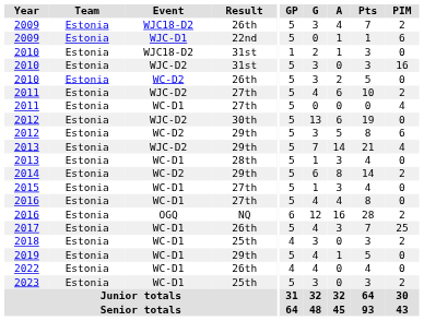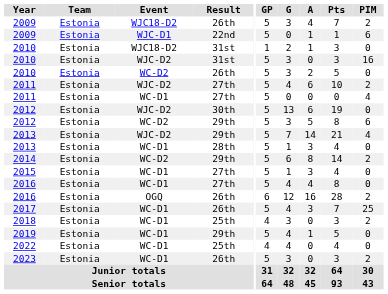 <table border="0" cellpadding="1" cellspacing="0" style="text-align:center; width:40em">
 <tr ALIGN="center" bgcolor="#e0e0e0">
 <th>Year</th>
 <th>Team</th>
 <th>Event</th>
 <th>Result</th>
 <th rowspan="99" bgcolor="#ffffff"></th>
 <th>GP</th>
 <th>G</th>
 <th>A</th>
 <th>Pts</th>
 <th>PIM</th>
 </tr>
 <tr style="text-align:center;">
 <td><a href='#'>2009</a></td>
 <td><a href='#'>Estonia</a></td>
 <td><a href='#'>WJC18-D2</a></td>
 <td>26th</td>
 <td>5</td>
 <td>3</td>
 <td>4</td>
 <td>7</td>
 <td>2</td>
 </tr>
 <tr style="background:#f0f0f0; text-align:center;">
 <td><a href='#'>2009</a></td>
 <td><a href='#'>Estonia</a></td>
 <td><a href='#'>WJC-D1</a></td>
 <td>22nd</td>
 <td>5</td>
 <td>0</td>
 <td>1</td>
 <td>1</td>
 <td>6</td>
 </tr>
 <tr style="text-align:center;">
 <td><a href='#'>2010</a></td>
 <td>Estonia</td>
 <td>WJC18-D2</td>
 <td>31st</td>
 <td>1</td>
 <td>2</td>
 <td>1</td>
 <td>3</td>
 <td>0</td>
 </tr>
 <tr style="background:#f0f0f0; text-align:center;">
 <td><a href='#'>2010</a></td>
 <td>Estonia</td>
 <td>WJC-D2</td>
 <td>31st</td>
 <td>5</td>
 <td>3</td>
 <td>0</td>
 <td>3</td>
 <td>16</td>
 </tr>
 <tr style="text-align:center;">
 <td><a href='#'>2010</a></td>
 <td><a href='#'>Estonia</a></td>
 <td><a href='#'>WC-D2</a></td>
 <td>26th</td>
 <td>5</td>
 <td>3</td>
 <td>2</td>
 <td>5</td>
 <td>0</td>
 </tr>
 <tr style="background:#f0f0f0; text-align:center;">
 <td><a href='#'>2011</a></td>
 <td>Estonia</td>
 <td>WJC-D2</td>
 <td>27th</td>
 <td>5</td>
 <td>4</td>
 <td>6</td>
 <td>10</td>
 <td>2</td>
 </tr>
 <tr style="text-align:center;">
 <td><a href='#'>2011</a></td>
 <td>Estonia</td>
 <td>WC-D1</td>
 <td>27th</td>
 <td>5</td>
 <td>0</td>
 <td>0</td>
 <td>0</td>
 <td>4</td>
 </tr>
 <tr style="background:#f0f0f0; text-align:center;">
 <td><a href='#'>2012</a></td>
 <td>Estonia</td>
 <td>WJC-D2</td>
 <td>30th</td>
 <td>5</td>
 <td>13</td>
 <td>6</td>
 <td>19</td>
 <td>0</td>
 </tr>
 <tr style="text-align:center;">
 <td><a href='#'>2012</a></td>
 <td>Estonia</td>
 <td>WC-D2</td>
 <td>29th</td>
 <td>5</td>
 <td>3</td>
 <td>5</td>
 <td>8</td>
 <td>6</td>
 </tr>
 <tr style="background:#f0f0f0; text-align:center;">
 <td><a href='#'>2013</a></td>
 <td>Estonia</td>
 <td>WJC-D2</td>
 <td>29th</td>
 <td>5</td>
 <td>7</td>
 <td>14</td>
 <td>21</td>
 <td>4</td>
 </tr>
 <tr style="text-align:center;">
 <td><a href='#'>2013</a></td>
 <td>Estonia</td>
 <td>WC-D1</td>
 <td>28th</td>
 <td>5</td>
 <td>1</td>
 <td>3</td>
 <td>4</td>
 <td>0</td>
 </tr>
 <tr style="background:#f0f0f0; text-align:center;">
 <td><a href='#'>2014</a></td>
 <td>Estonia</td>
 <td>WC-D2</td>
 <td>29th</td>
 <td>5</td>
 <td>6</td>
 <td>8</td>
 <td>14</td>
 <td>2</td>
 </tr>
 <tr style="text-align:center;">
 <td><a href='#'>2015</a></td>
 <td>Estonia</td>
 <td>WC-D1</td>
 <td>27th</td>
 <td>5</td>
 <td>1</td>
 <td>3</td>
 <td>4</td>
 <td>0</td>
 </tr>
 <tr style="background:#f0f0f0; text-align:center;">
 <td><a href='#'>2016</a></td>
 <td>Estonia</td>
 <td>WC-D1</td>
 <td>27th</td>
 <td>5</td>
 <td>4</td>
 <td>4</td>
 <td>8</td>
 <td>0</td>
 </tr>
 <tr style="text-align:center;">
 <td><a href='#'>2016</a></td>
 <td>Estonia</td>
 <td>OGQ</td>
-<td>NQ</td>
+<td>26th</td>
 <td>6</td>
 <td>12</td>
 <td>16</td>
 <td>28</td>
 <td>2</td>
 </tr>
 <tr style="background:#f0f0f0; text-align:center;">
 <td><a href='#'>2017</a></td>
 <td>Estonia</td>
 <td>WC-D1</td>
 <td>26th</td>
 <td>5</td>
 <td>4</td>
 <td>3</td>
 <td>7</td>
 <td>25</td>
 </tr>
 <tr style="text-align:center;">
 <td><a href='#'>2018</a></td>
 <td>Estonia</td>
 <td>WC-D1</td>
 <td>25th</td>
 <td>4</td>
 <td>3</td>
 <td>0</td>
 <td>3</td>
 <td>2</td>
 </tr>
 <tr style="background:#f0f0f0; text-align:center;">
 <td><a href='#'>2019</a></td>
 <td>Estonia</td>
 <td>WC-D1</td>
 <td>29th</td>
 <td>5</td>
 <td>4</td>
 <td>1</td>
 <td>5</td>
 <td>0</td>
 </tr>
 <tr style="text-align:center;">
 <td><a href='#'>2022</a></td>
 <td>Estonia</td>
 <td>WC-D1</td>
-<td>26th</td>
+<td>25th</td>
 <td>4</td>
 <td>4</td>
 <td>0</td>
 <td>4</td>
 <td>0</td>
 </tr>
 <tr style="background:#f0f0f0; text-align:center;">
 <td><a href='#'>2023</a></td>
 <td>Estonia</td>
 <td>WC-D1</td>
-<td>25th</td>
+<td>26th</td>
 <td>5</td>
 <td>3</td>
 <td>0</td>
 <td>3</td>
 <td>2</td>
 </tr>
 <tr style="text-align:center; background:#e0e0e0;">
 <th colspan=4>Junior totals</th>
 <th>31</th>
 <th>32</th>
 <th>32</th>
 <th>64</th>
 <th>30</th>
 </tr>
 <tr style="text-align:center; background:#e0e0e0;">
 <th colspan=4>Senior totals</th>
 <th>64</th>
 <th>48</th>
 <th>45</th>
 <th>93</th>
 <th>43</th>
 </tr>
 </table>
